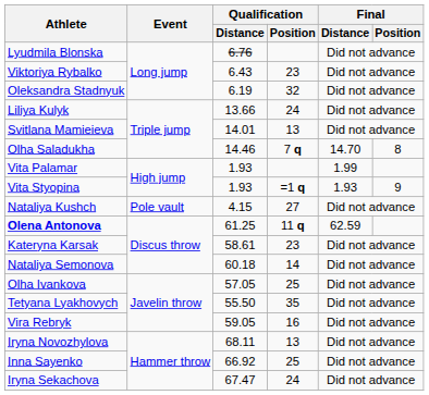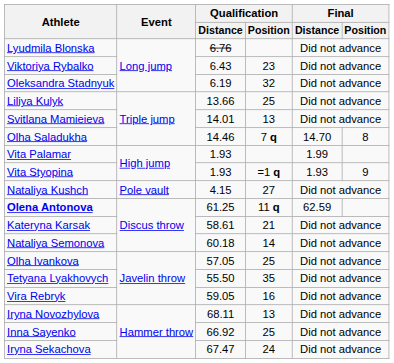 <table class=wikitable style="font-size:90%">
 <tr>
 <th rowspan="2">Athlete</th>
 <th rowspan="2">Event</th>
 <th colspan="2">Qualification</th>
 <th colspan="2">Final</th>
 </tr>
 <tr style="font-size:95%">
 <th>Distance</th>
 <th>Position</th>
 <th>Distance</th>
 <th>Position</th>
 </tr>
 <tr align=center>
 <td align=left><a href='#'>Lyudmila Blonska</a></td>
 <td align=left rowspan=3><a href='#'>Long jump</a></td>
 <td><s>6.76</s></td>
 <td></td>
 <td colspan=2>Did not advance</td>
 </tr>
 <tr align=center>
 <td align=left><a href='#'>Viktoriya Rybalko</a></td>
 <td>6.43</td>
 <td>23</td>
 <td colspan=2>Did not advance</td>
 </tr>
 <tr align=center>
 <td align=left><a href='#'>Oleksandra Stadnyuk</a></td>
 <td>6.19</td>
 <td>32</td>
 <td colspan=2>Did not advance</td>
 </tr>
 <tr align=center>
 <td align=left><a href='#'>Liliya Kulyk</a></td>
 <td align=left rowspan=3><a href='#'>Triple jump</a></td>
 <td>13.66</td>
-<td>24</td>
+<td>25</td>
 <td colspan=2>Did not advance</td>
 </tr>
 <tr align=center>
 <td align=left><a href='#'>Svitlana Mamieieva</a></td>
 <td>14.01</td>
 <td>13</td>
 <td colspan=2>Did not advance</td>
 </tr>
 <tr align=center>
 <td align=left><a href='#'>Olha Saladukha</a></td>
 <td>14.46</td>
 <td>7 <strong>q</strong></td>
 <td>14.70</td>
 <td>8</td>
 </tr>
 <tr align=center>
 <td align=left><a href='#'>Vita Palamar</a></td>
 <td align=left rowspan=2><a href='#'>High jump</a></td>
 <td>1.93</td>
 <td></td>
 <td>1.99</td>
 <td></td>
 </tr>
 <tr align=center>
 <td align=left><a href='#'>Vita Styopina</a></td>
 <td>1.93</td>
 <td>=1 <strong>q</strong></td>
 <td>1.93</td>
 <td>9</td>
 </tr>
 <tr align=center>
 <td align=left><a href='#'>Nataliya Kushch</a></td>
 <td align=left><a href='#'>Pole vault</a></td>
 <td>4.15</td>
 <td>27</td>
 <td colspan=2>Did not advance</td>
 </tr>
 <tr align=center>
 <td align=left><strong><a href='#'>Olena Antonova</a></strong></td>
 <td align=left rowspan=3><a href='#'>Discus throw</a></td>
 <td>61.25</td>
 <td>11 <strong>q</strong></td>
 <td>62.59</td>
 <td></td>
 </tr>
 <tr align=center>
 <td align=left><a href='#'>Kateryna Karsak</a></td>
 <td>58.61</td>
-<td>23</td>
+<td>21</td>
 <td colspan=2>Did not advance</td>
 </tr>
 <tr align=center>
 <td align=left><a href='#'>Nataliya Semonova</a></td>
 <td>60.18</td>
 <td>14</td>
 <td colspan=2>Did not advance</td>
 </tr>
 <tr align=center>
 <td align=left><a href='#'>Olha Ivankova</a></td>
 <td align=left rowspan=3><a href='#'>Javelin throw</a></td>
 <td>57.05</td>
 <td>25</td>
 <td colspan=2>Did not advance</td>
 </tr>
 <tr align=center>
 <td align=left><a href='#'>Tetyana Lyakhovych</a></td>
 <td>55.50</td>
 <td>35</td>
 <td colspan=2>Did not advance</td>
 </tr>
 <tr align=center>
 <td align=left><a href='#'>Vira Rebryk</a></td>
 <td>59.05</td>
 <td>16</td>
 <td colspan=2>Did not advance</td>
 </tr>
 <tr align=center>
 <td align=left><a href='#'>Iryna Novozhylova</a></td>
 <td align=left rowspan=3><a href='#'>Hammer throw</a></td>
 <td>68.11</td>
 <td>13</td>
 <td colspan=2>Did not advance</td>
 </tr>
 <tr align=center>
 <td align=left><a href='#'>Inna Sayenko</a></td>
 <td>66.92</td>
 <td>25</td>
 <td colspan=2>Did not advance</td>
 </tr>
 <tr align=center>
 <td align=left><a href='#'>Iryna Sekachova</a></td>
 <td>67.47</td>
 <td>24</td>
 <td colspan=2>Did not advance</td>
 </tr>
 </table>
